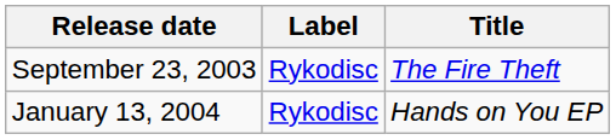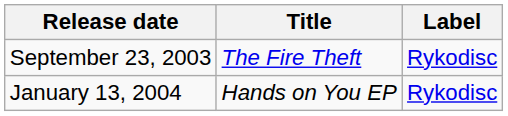 <table class="wikitable">
 <tr>
 <th>Release date</th>
+<th>Title</th>
 <th>Label</th>
-<th>Title</th>
 </tr>
 <tr>
 <td>September 23, 2003</td>
+<td><em><a href='#'>The Fire Theft</a></em></td>
 <td><a href='#'>Rykodisc</a></td>
-<td><em><a href='#'>The Fire Theft</a></em></td>
 </tr>
 <tr>
 <td>January 13, 2004</td>
+<td><em>Hands on You EP</em></td>
 <td><a href='#'>Rykodisc</a></td>
-<td><em>Hands on You EP</em></td>
 </tr>
 </table>
